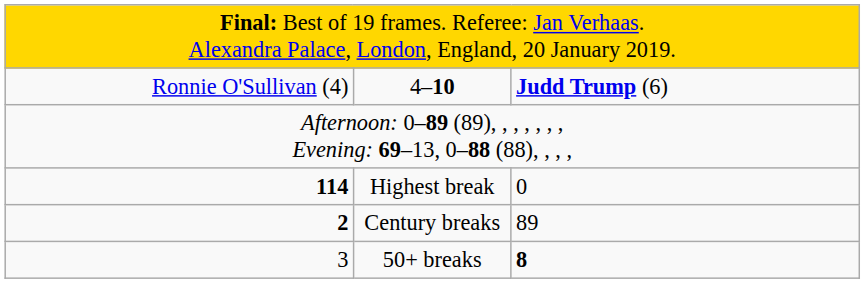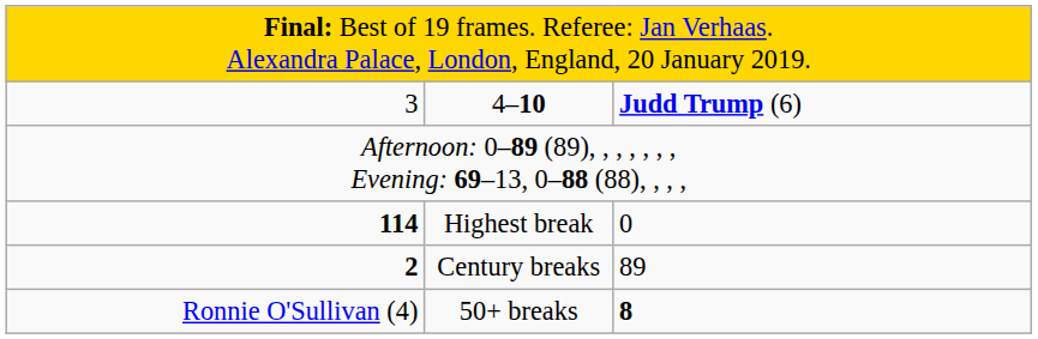 <table class="wikitable" style="font-size: 95%; margin: 1em auto 1em auto;">
 <tr>
 <td colspan="3" align="center" bgcolor="#ffd700"><strong>Final:</strong> Best of 19 frames. Referee: <a href='#'>Jan Verhaas</a>.<br><a href='#'>Alexandra Palace</a>, <a href='#'>London</a>, England, 20 January 2019.</td>
 </tr>
 <tr>
-<td width="230" align="right"><a href='#'>Ronnie O'Sullivan</a> (4)<br></td>
+<td align="right">3</td>
 <td width="100" align="center">4–<strong>10</strong></td>
 <td width="230" align="left"><strong><a href='#'>Judd Trump</a></strong> (6)<br></td>
 </tr>
 <tr>
 <td colspan="3" align="center" style="font-size: 100%"><em>Afternoon:</em> 0–<strong>89</strong> (89), , , , , , , <br><em>Evening:</em> <strong>69</strong>–13, 0–<strong>88</strong> (88), , , , </td>
 </tr>
 <tr>
 <td align="right"><strong>114</strong></td>
 <td align="center">Highest break</td>
 <td>0</td>
 </tr>
 <tr>
 <td align="right"><strong>2</strong></td>
 <td align="center">Century breaks</td>
 <td>89</td>
 </tr>
 <tr>
-<td align="right">3</td>
+<td width="230" align="right"><a href='#'>Ronnie O'Sullivan</a> (4)<br></td>
 <td align="center">50+ breaks</td>
 <td><strong>8</strong></td>
 </tr>
 </table>
